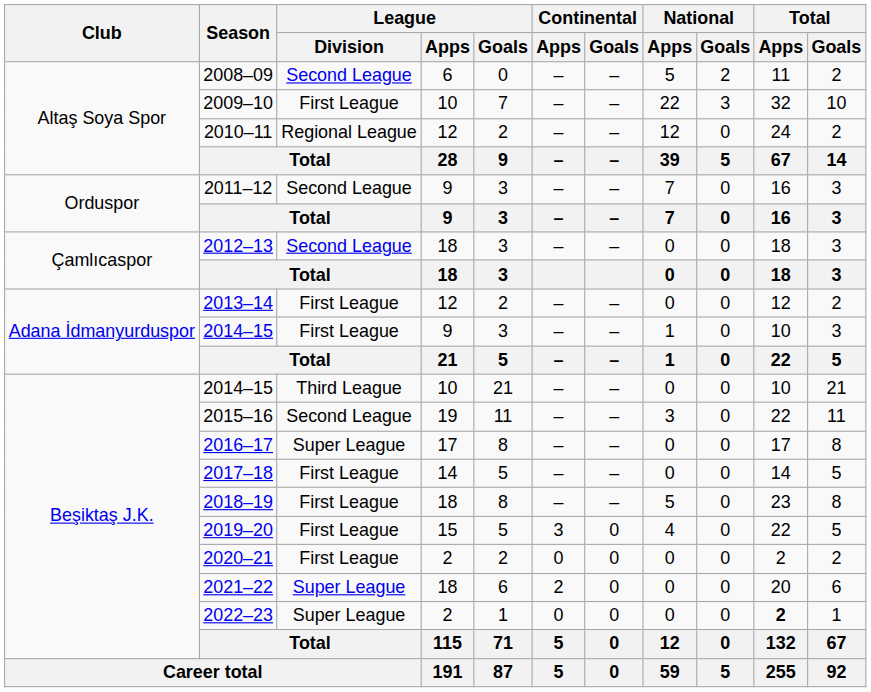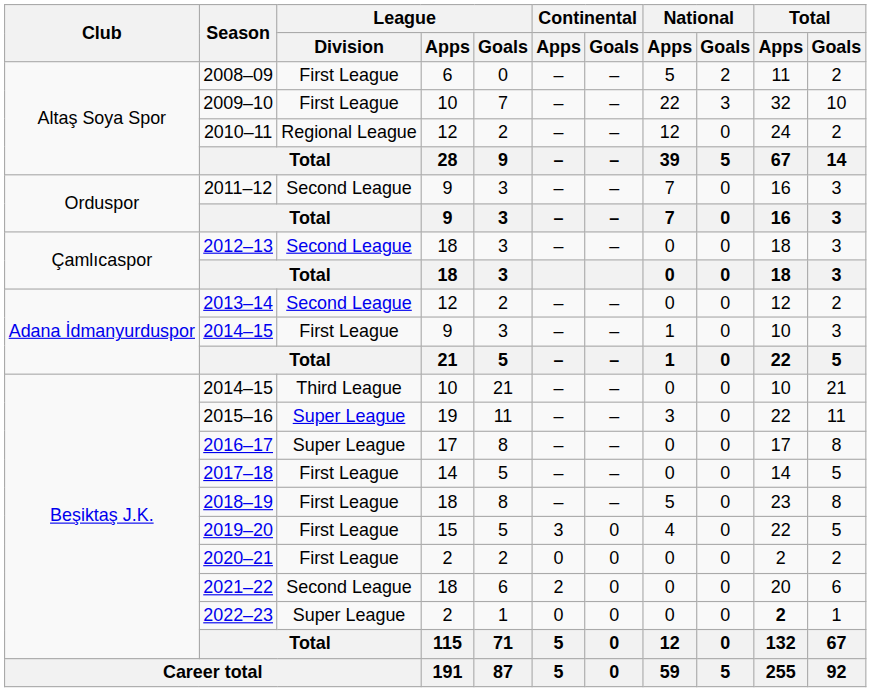 <table class="wikitable" style="text-align: center;">
 <tr>
 <th rowspan="2">Club</th>
 <th rowspan="2">Season</th>
 <th colspan="3">League</th>
 <th colspan="2">Continental</th>
 <th colspan="2">National</th>
 <th colspan="2">Total</th>
 </tr>
 <tr>
 <th>Division</th>
 <th>Apps</th>
 <th>Goals</th>
 <th>Apps</th>
 <th>Goals</th>
 <th>Apps</th>
 <th>Goals</th>
 <th>Apps</th>
 <th>Goals</th>
 </tr>
 <tr>
 <td rowspan=4>Altaş Soya Spor</td>
 <td>2008–09</td>
-<td><a href='#'>Second League</a></td>
+<td>First League</td>
 <td>6</td>
 <td>0</td>
 <td>–</td>
 <td>–</td>
 <td>5</td>
 <td>2</td>
 <td>11</td>
 <td>2</td>
 </tr>
 <tr>
 <td>2009–10</td>
 <td>First League</td>
 <td>10</td>
 <td>7</td>
 <td>–</td>
 <td>–</td>
 <td>22</td>
 <td>3</td>
 <td>32</td>
 <td>10</td>
 </tr>
 <tr>
 <td>2010–11</td>
 <td>Regional League</td>
 <td>12</td>
 <td>2</td>
 <td>–</td>
 <td>–</td>
 <td>12</td>
 <td>0</td>
 <td>24</td>
 <td>2</td>
 </tr>
 <tr>
 <th colspan="2">Total</th>
 <th>28</th>
 <th>9</th>
 <th>–</th>
 <th>–</th>
 <th>39</th>
 <th>5</th>
 <th>67</th>
 <th>14</th>
 </tr>
 <tr>
 <td rowspan=2>Orduspor</td>
 <td>2011–12</td>
 <td>Second League</td>
 <td>9</td>
 <td>3</td>
 <td>–</td>
 <td>–</td>
 <td>7</td>
 <td>0</td>
 <td>16</td>
 <td>3</td>
 </tr>
 <tr>
 <th colspan="2">Total</th>
 <th>9</th>
 <th>3</th>
 <th>–</th>
 <th>–</th>
 <th>7</th>
 <th>0</th>
 <th>16</th>
 <th>3</th>
 </tr>
 <tr>
 <td rowspan=2>Çamlıcaspor</td>
 <td><a href='#'>2012–13</a></td>
 <td><a href='#'>Second League</a></td>
 <td>18</td>
 <td>3</td>
 <td>–</td>
 <td>–</td>
 <td>0</td>
 <td>0</td>
 <td>18</td>
 <td>3</td>
 </tr>
 <tr>
 <th colspan="2">Total</th>
 <th>18</th>
 <th>3</th>
 <th></th>
 <th></th>
 <th>0</th>
 <th>0</th>
 <th>18</th>
 <th>3</th>
 </tr>
 <tr>
 <td rowspan=3><a href='#'>Adana İdmanyurduspor</a></td>
 <td><a href='#'>2013–14</a></td>
-<td>First League</td>
+<td><a href='#'>Second League</a></td>
 <td>12</td>
 <td>2</td>
 <td>–</td>
 <td>–</td>
 <td>0</td>
 <td>0</td>
 <td>12</td>
 <td>2</td>
 </tr>
 <tr>
 <td><a href='#'>2014–15</a></td>
 <td>First League</td>
 <td>9</td>
 <td>3</td>
 <td>–</td>
 <td>–</td>
 <td>1</td>
 <td>0</td>
 <td>10</td>
 <td>3</td>
 </tr>
 <tr>
 <th colspan="2">Total</th>
 <th>21</th>
 <th>5</th>
 <th>–</th>
 <th>–</th>
 <th>1</th>
 <th>0</th>
 <th>22</th>
 <th>5</th>
 </tr>
 <tr>
 <td rowspan=10><a href='#'>Beşiktaş J.K.</a></td>
 <td>2014–15</td>
 <td>Third League</td>
 <td>10</td>
 <td>21</td>
 <td>–</td>
 <td>–</td>
 <td>0</td>
 <td>0</td>
 <td>10</td>
 <td>21</td>
 </tr>
 <tr>
 <td>2015–16</td>
-<td>Second League</td>
+<td><a href='#'>Super League</a></td>
 <td>19</td>
 <td>11</td>
 <td>–</td>
 <td>–</td>
 <td>3</td>
 <td>0</td>
 <td>22</td>
 <td>11</td>
 </tr>
 <tr>
 <td><a href='#'>2016–17</a></td>
 <td>Super League</td>
 <td>17</td>
 <td>8</td>
 <td>–</td>
 <td>–</td>
 <td>0</td>
 <td>0</td>
 <td>17</td>
 <td>8</td>
 </tr>
 <tr>
 <td><a href='#'>2017–18</a></td>
 <td>First League</td>
 <td>14</td>
 <td>5</td>
 <td>–</td>
 <td>–</td>
 <td>0</td>
 <td>0</td>
 <td>14</td>
 <td>5</td>
 </tr>
 <tr>
 <td><a href='#'>2018–19</a></td>
 <td>First League</td>
 <td>18</td>
 <td>8</td>
 <td>–</td>
 <td>–</td>
 <td>5</td>
 <td>0</td>
 <td>23</td>
 <td>8</td>
 </tr>
 <tr>
 <td><a href='#'>2019–20</a></td>
 <td>First League</td>
 <td>15</td>
 <td>5</td>
 <td>3</td>
 <td>0</td>
 <td>4</td>
 <td>0</td>
 <td>22</td>
 <td>5</td>
 </tr>
 <tr>
 <td><a href='#'>2020–21</a></td>
 <td>First League</td>
 <td>2</td>
 <td>2</td>
 <td>0</td>
 <td>0</td>
 <td>0</td>
 <td>0</td>
 <td>2</td>
 <td>2</td>
 </tr>
 <tr>
 <td><a href='#'>2021–22</a></td>
-<td><a href='#'>Super League</a></td>
+<td>Second League</td>
 <td>18</td>
 <td>6</td>
 <td>2</td>
 <td>0</td>
 <td>0</td>
 <td>0</td>
 <td>20</td>
 <td>6</td>
 </tr>
 <tr>
 <td><a href='#'>2022–23</a></td>
 <td>Super League</td>
 <td>2</td>
 <td>1</td>
 <td>0</td>
 <td>0</td>
 <td>0</td>
 <td>0</td>
 <td><strong>2</strong></td>
 <td>1</td>
 </tr>
 <tr>
 <th colspan="2">Total</th>
 <th>115</th>
 <th>71</th>
 <th>5</th>
 <th>0</th>
 <th>12</th>
 <th>0</th>
 <th>132</th>
 <th>67</th>
 </tr>
 <tr>
 <th colspan="3">Career total</th>
 <th>191</th>
 <th>87</th>
 <th>5</th>
 <th>0</th>
 <th>59</th>
 <th>5</th>
 <th>255</th>
 <th>92</th>
 </tr>
 </table>
